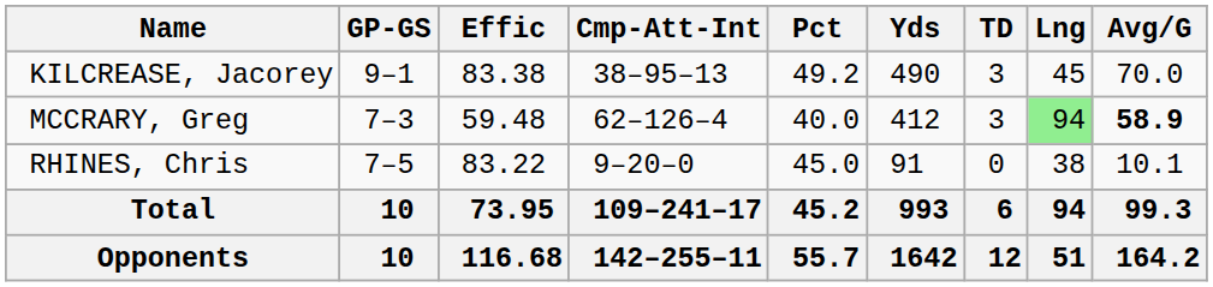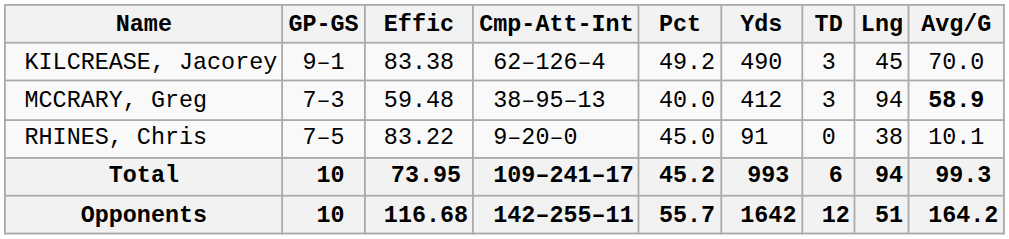 <table class="wikitable" style="white-space:nowrap;">
 <tr>
 <th>Name</th>
 <th>GP-GS</th>
 <th>Effic</th>
 <th>Cmp-Att-Int</th>
 <th>Pct</th>
 <th>Yds</th>
 <th>TD</th>
 <th>Lng</th>
 <th>Avg/G</th>
 </tr>
 <tr>
 <td> KILCREASE, Jacorey</td>
 <td> 9–1</td>
 <td> 83.38</td>
-<td> 38–95–13</td>
+<td> 62–126–4</td>
 <td> 49.2</td>
 <td> 490</td>
 <td> 3</td>
 <td> 45</td>
 <td> 70.0</td>
 </tr>
 <tr>
 <td> MCCRARY, Greg</td>
 <td> 7–3</td>
 <td> 59.48</td>
-<td> 62–126–4</td>
+<td> 38–95–13</td>
 <td> 40.0</td>
 <td> 412</td>
 <td> 3</td>
-<td style="background: lightgreen;"> 94</td>
+<td> 94</td>
 <td><strong> 58.9</strong></td>
 </tr>
 <tr>
 <td> RHINES, Chris</td>
 <td> 7–5</td>
 <td> 83.22</td>
 <td> 9–20–0</td>
 <td> 45.0</td>
 <td> 91</td>
 <td> 0</td>
 <td> 38</td>
 <td> 10.1</td>
 </tr>
 <tr>
 <th><strong>Total</strong></th>
 <th> 10</th>
 <th> 73.95</th>
 <th> 109–241–17</th>
 <th> 45.2</th>
 <th> 993</th>
 <th> 6</th>
 <th> 94</th>
 <th> 99.3</th>
 </tr>
 <tr>
 <th><strong>Opponents</strong></th>
 <th> 10</th>
 <th> 116.68</th>
 <th> 142–255–11</th>
 <th> 55.7</th>
 <th> 1642</th>
 <th> 12</th>
 <th> 51</th>
 <th> 164.2</th>
 </tr>
 </table>
